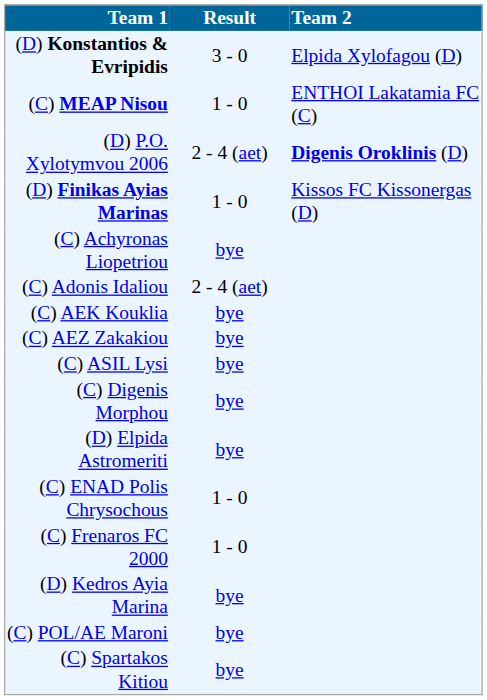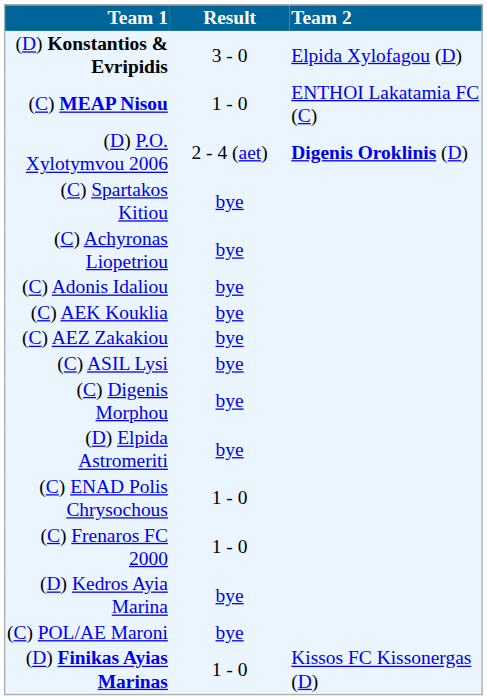 <table cellspacing="0" style="background: #EBF5FF; border: 1px #aaa solid; border-collapse: collapse; font-size: 95%; margin: 1em auto;" width=60%>
 <tr bgcolor=#006699 style="color:white;">
 <th width=30% align="right">Team 1</th>
 <th width=22% align="center">Result</th>
 <th width=35% align="left">Team 2</th>
 </tr>
 <tr>
 <td align=right>(<a href='#'>D</a>) <strong>Konstantios & Evripidis</strong></td>
 <td align=center>3 - 0</td>
 <td align=left><a href='#'>Elpida Xylofagou</a> (<a href='#'>D</a>)</td>
 </tr>
 <tr>
 <td align=right>(<a href='#'>C</a>) <strong><a href='#'>MEAP Nisou</a></strong></td>
 <td align=center>1 - 0</td>
 <td align=left><a href='#'>ENTHOI Lakatamia FC</a> (<a href='#'>C</a>)</td>
 </tr>
 <tr>
 <td align=right>(<a href='#'>D</a>) <a href='#'>P.O. Xylotymvou 2006</a></td>
 <td align=center>2 - 4 (<a href='#'>aet</a>)</td>
 <td align=left><strong><a href='#'>Digenis Oroklinis</a></strong> (<a href='#'>D</a>)</td>
 </tr>
 <tr>
-<td align=right>(<a href='#'>D</a>) <strong><a href='#'>Finikas Ayias Marinas</a></strong></td>
-<td align=center>1 - 0</td>
-<td align=left><a href='#'>Kissos FC Kissonergas</a> (<a href='#'>D</a>)</td>
+<td align=right>(<a href='#'>C</a>) <a href='#'>Spartakos Kitiou</a></td>
+<td align=center><a href='#'>bye</a></td>
+<td></td>
 </tr>
 <tr>
 <td align=right>(<a href='#'>C</a>) <a href='#'>Achyronas Liopetriou</a></td>
 <td align=center><a href='#'>bye</a></td>
 <td></td>
 </tr>
 <tr>
 <td align=right>(<a href='#'>C</a>) <a href='#'>Adonis Idaliou</a></td>
-<td align=center>2 - 4 (<a href='#'>aet</a>)</td>
+<td align=center><a href='#'>bye</a></td>
 <td></td>
 </tr>
 <tr>
 <td align=right>(<a href='#'>C</a>) <a href='#'>AEK Kouklia</a></td>
 <td align=center><a href='#'>bye</a></td>
 <td></td>
 </tr>
 <tr>
 <td align=right>(<a href='#'>C</a>) <a href='#'>AEZ Zakakiou</a></td>
 <td align=center><a href='#'>bye</a></td>
 <td></td>
 </tr>
 <tr>
 <td align=right>(<a href='#'>C</a>) <a href='#'>ASIL Lysi</a></td>
 <td align=center><a href='#'>bye</a></td>
 <td></td>
 </tr>
 <tr>
 <td align=right>(<a href='#'>C</a>) <a href='#'>Digenis Morphou</a></td>
 <td align=center><a href='#'>bye</a></td>
 <td></td>
 </tr>
 <tr>
 <td align=right>(<a href='#'>D</a>) <a href='#'>Elpida Astromeriti</a></td>
 <td align=center><a href='#'>bye</a></td>
 <td></td>
 </tr>
 <tr>
 <td align=right>(<a href='#'>C</a>) <a href='#'>ENAD Polis Chrysochous</a></td>
 <td align=center>1 - 0</td>
 <td></td>
 </tr>
 <tr>
 <td align=right>(<a href='#'>C</a>) <a href='#'>Frenaros FC 2000</a></td>
 <td align=center>1 - 0</td>
 <td></td>
 </tr>
 <tr>
 <td align=right>(<a href='#'>D</a>) <a href='#'>Kedros Ayia Marina</a></td>
 <td align=center><a href='#'>bye</a></td>
 <td></td>
 </tr>
 <tr>
 <td align=right>(<a href='#'>C</a>) <a href='#'>POL/AE Maroni</a></td>
 <td align=center><a href='#'>bye</a></td>
 <td></td>
 </tr>
 <tr>
-<td align=right>(<a href='#'>C</a>) <a href='#'>Spartakos Kitiou</a></td>
-<td align=center><a href='#'>bye</a></td>
-<td></td>
+<td align=right>(<a href='#'>D</a>) <strong><a href='#'>Finikas Ayias Marinas</a></strong></td>
+<td align=center>1 - 0</td>
+<td align=left><a href='#'>Kissos FC Kissonergas</a> (<a href='#'>D</a>)</td>
 </tr>
 <tr>
 </tr>
 </table>
